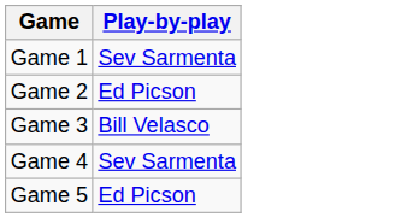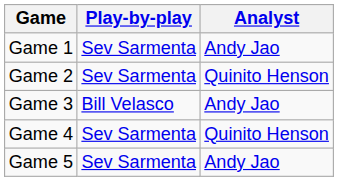 <table class=wikitable>
 <tr>
 <th>Game</th>
 <th><a href='#'>Play-by-play</a></th>
+<th><a href='#'>Analyst</a></th>
 </tr>
 <tr>
 <td>Game 1</td>
 <td><a href='#'>Sev Sarmenta</a></td>
+<td><a href='#'>Andy Jao</a></td>
 </tr>
 <tr>
 <td>Game 2</td>
-<td><a href='#'>Ed Picson</a></td>
+<td><a href='#'>Sev Sarmenta</a></td>
+<td><a href='#'>Quinito Henson</a></td>
 </tr>
 <tr>
 <td>Game 3</td>
 <td><a href='#'>Bill Velasco</a></td>
+<td><a href='#'>Andy Jao</a></td>
 </tr>
 <tr>
 <td>Game 4</td>
 <td><a href='#'>Sev Sarmenta</a></td>
+<td><a href='#'>Quinito Henson</a></td>
 </tr>
 <tr>
 <td>Game 5</td>
-<td><a href='#'>Ed Picson</a></td>
+<td><a href='#'>Sev Sarmenta</a></td>
+<td><a href='#'>Andy Jao</a></td>
 </tr>
 </table>
